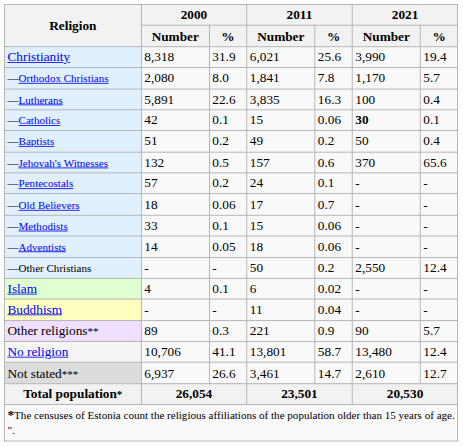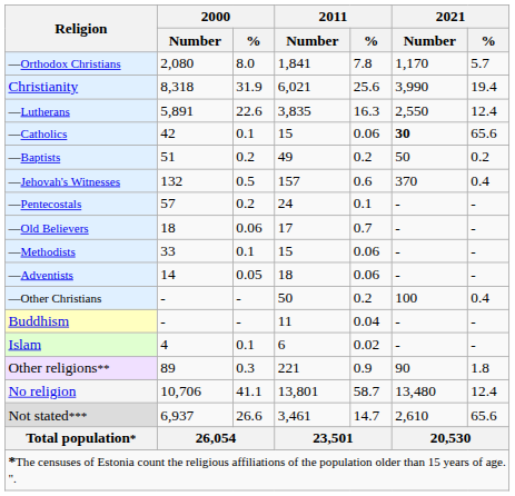 <table class="wikitable">
 <tr>
 <th rowspan="2">Religion</th>
 <th style="text-align:center;" colspan="2">2000</th>
 <th style="text-align:center;" colspan="2">2011</th>
 <th style="text-align:center;" colspan="2">2021</th>
 </tr>
 <tr>
 <th>Number</th>
 <th>%</th>
 <th>Number</th>
 <th>%</th>
 <th>Number</th>
 <th>%</th>
 </tr>
 <tr>
+<td style="background:#E0F0FF;"><small>—<a href='#'>Orthodox Christians</a></small></td>
+<td>2,080</td>
+<td>8.0</td>
+<td>1,841</td>
+<td>7.8</td>
+<td>1,170</td>
+<td>5.7</td>
+</tr>
+<tr>
 <td style="background:#E0F0FF;"><a href='#'>Christianity</a></td>
 <td>8,318</td>
 <td>31.9</td>
 <td>6,021</td>
 <td>25.6</td>
 <td>3,990</td>
 <td>19.4</td>
 </tr>
 <tr>
-<td style="background:#E0F0FF;"><small>—<a href='#'>Orthodox Christians</a></small></td>
-<td>2,080</td>
-<td>8.0</td>
-<td>1,841</td>
-<td>7.8</td>
-<td>1,170</td>
-<td>5.7</td>
-</tr>
-<tr>
 <td style="background:#E0F0FF;"><small>—<a href='#'>Lutherans</a></small></td>
 <td>5,891</td>
 <td>22.6</td>
 <td>3,835</td>
 <td>16.3</td>
-<td>100</td>
-<td>0.4</td>
+<td>2,550</td>
+<td>12.4</td>
 </tr>
 <tr>
 <td style="background:#E0F0FF;"><small>—<a href='#'>Catholics</a></small></td>
 <td>42</td>
 <td>0.1</td>
 <td>15</td>
 <td>0.06</td>
 <td><strong>30</strong></td>
-<td>0.1</td>
+<td>65.6</td>
 </tr>
 <tr>
 <td style="background:#E0F0FF;"><small>—<a href='#'>Baptists</a></small></td>
 <td>51</td>
 <td>0.2</td>
 <td>49</td>
 <td>0.2</td>
 <td>50</td>
-<td>0.4</td>
+<td>0.2</td>
 </tr>
 <tr>
 <td style="background:#E0F0FF;"><small>—<a href='#'>Jehovah's Witnesses</a></small></td>
 <td>132</td>
 <td>0.5</td>
 <td>157</td>
 <td>0.6</td>
 <td>370</td>
-<td>65.6</td>
+<td>0.4</td>
 </tr>
 <tr>
 <td style="background:#E0F0FF;"><small>—<a href='#'>Pentecostals</a></small></td>
 <td>57</td>
 <td>0.2</td>
 <td>24</td>
 <td>0.1</td>
 <td>-</td>
 <td>-</td>
 </tr>
 <tr>
 <td style="background:#E0F0FF;"><small>—<a href='#'>Old Believers</a></small></td>
 <td>18</td>
 <td>0.06</td>
 <td>17</td>
 <td>0.7</td>
 <td>-</td>
 <td>-</td>
 </tr>
 <tr>
 <td style="background:#E0F0FF;"><small>—<a href='#'>Methodists</a></small></td>
 <td>33</td>
 <td>0.1</td>
 <td>15</td>
 <td>0.06</td>
 <td>-</td>
 <td>-</td>
 </tr>
 <tr>
 <td style="background:#E0F0FF;"><small>—<a href='#'>Adventists</a></small></td>
 <td>14</td>
 <td>0.05</td>
 <td>18</td>
 <td>0.06</td>
 <td>-</td>
 <td>-</td>
 </tr>
 <tr>
 <td style="background:#E0F0FF;"><small>—Other Christians</small></td>
 <td>-</td>
 <td>-</td>
 <td>50</td>
 <td>0.2</td>
-<td>2,550</td>
-<td>12.4</td>
+<td>100</td>
+<td>0.4</td>
+</tr>
+<tr>
+<td style="background:#FFFFC0;"><a href='#'>Buddhism</a></td>
+<td>-</td>
+<td>-</td>
+<td>11</td>
+<td>0.04</td>
+<td>-</td>
+<td>-</td>
 </tr>
 <tr>
 <td style="background:#E0FFD0;"><a href='#'>Islam</a></td>
 <td>4</td>
 <td>0.1</td>
 <td>6</td>
 <td>0.02</td>
 <td>-</td>
 <td>-</td>
 </tr>
 <tr>
-<td style="background:#FFFFC0;"><a href='#'>Buddhism</a></td>
-<td>-</td>
-<td>-</td>
-<td>11</td>
-<td>0.04</td>
-<td>-</td>
-<td>-</td>
-</tr>
-<tr>
 <td style="background:#F0E0FF;">Other religions<small>**</small></td>
 <td>89</td>
 <td>0.3</td>
 <td>221</td>
 <td>0.9</td>
 <td>90</td>
-<td>5.7</td>
+<td>1.8</td>
 </tr>
 <tr>
 <td style="background:#F5F5F5;"><a href='#'>No religion</a></td>
 <td>10,706</td>
 <td>41.1</td>
 <td>13,801</td>
 <td>58.7</td>
 <td>13,480</td>
 <td>12.4</td>
 </tr>
 <tr>
 <td style="background:#DCDCDC;">Not stated<small>***</small></td>
 <td>6,937</td>
 <td>26.6</td>
 <td>3,461</td>
 <td>14.7</td>
 <td>2,610</td>
-<td>12.7</td>
+<td>65.6</td>
 </tr>
 <tr>
 <th>Total population<small>*</small></th>
 <th colspan="2">26,054</th>
 <th colspan="2">23,501</th>
 <th colspan="2">20,530</th>
 </tr>
 <tr>
 <td colspan="7"><strong>*</strong><small>The censuses of Estonia count the religious affiliations of the population older than 15 years of age.</small><br><small>".</small></td>
 </tr>
 </table>
